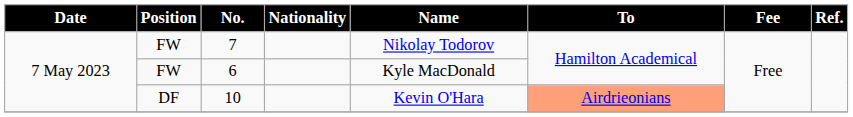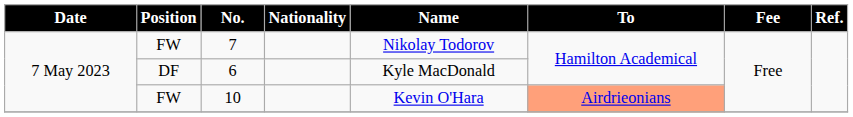 <table class="wikitable"  style="text-align:center; font-size:90%; ">
 <tr>
 <th style="background:#000000; color:white; width:110px;">Date</th>
 <th style="background:#000000; color:white; width:50px;">Position</th>
 <th style="background:#000000; color:white; width:50px;">No.</th>
 <th style="background:#000000; color:white; width:50px;">Nationality</th>
 <th style="background:#000000; color:white; width:150px;">Name</th>
 <th style="background:#000000; color:white; width:168px;">To</th>
 <th style="background:#000000; color:white; width:70px;">Fee</th>
 <th style="background:#000000; color:white; width:25px;">Ref.</th>
 </tr>
 <tr>
 <td rowspan=3>7 May 2023</td>
 <td>FW</td>
 <td>7</td>
 <td></td>
 <td><a href='#'>Nikolay Todorov</a></td>
 <td rowspan=2><a href='#'>Hamilton Academical</a></td>
 <td rowspan=3>Free</td>
 <td rowspan=3></td>
 </tr>
 <tr>
-<td>FW</td>
+<td>DF</td>
 <td>6</td>
 <td></td>
 <td>Kyle MacDonald</td>
 </tr>
 <tr>
-<td>DF</td>
+<td>FW</td>
 <td>10</td>
 <td></td>
 <td><a href='#'>Kevin O'Hara</a></td>
 <td style="background: lightsalmon;"><a href='#'>Airdrieonians</a></td>
 </tr>
 <tr>
 </tr>
 </table>
